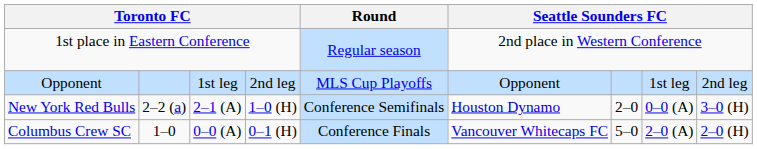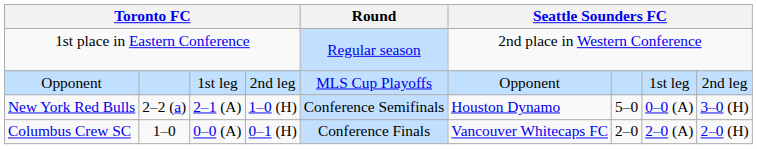 <table class="wikitable" style="text-align:center">
 <tr>
 <th colspan=4><a href='#'>Toronto FC</a></th>
 <th>Round</th>
 <th colspan=4><a href='#'>Seattle Sounders FC</a></th>
 </tr>
 <tr>
 <td colspan=4 valign=top>1st place in <a href='#'>Eastern Conference</a><br><br></td>
 <td style="background:#c1e0ff"><a href='#'>Regular season</a></td>
 <td colspan=4 valign=top>2nd place in <a href='#'>Western Conference</a><br><br></td>
 </tr>
 <tr style="background:#c1e0ff">
 <td>Opponent</td>
 <td></td>
 <td>1st leg</td>
 <td>2nd leg</td>
 <td><a href='#'>MLS Cup Playoffs</a></td>
 <td>Opponent</td>
 <td></td>
 <td>1st leg</td>
 <td>2nd leg</td>
 </tr>
 <tr>
 <td align=left><a href='#'>New York Red Bulls</a></td>
 <td>2–2 (<a href='#'>a</a>)</td>
 <td><a href='#'>2–1</a> (A)</td>
 <td><a href='#'>1–0</a> (H)</td>
 <td style="background:#c1e0ff">Conference Semifinals</td>
 <td align=left><a href='#'>Houston Dynamo</a></td>
-<td>2–0</td>
+<td>5–0</td>
 <td><a href='#'>0–0</a> (A)</td>
 <td><a href='#'>3–0</a> (H)</td>
 </tr>
 <tr>
 <td align=left><a href='#'>Columbus Crew SC</a></td>
 <td>1–0</td>
 <td><a href='#'>0–0</a> (A)</td>
 <td><a href='#'>0–1</a> (H)</td>
 <td style="background:#c1e0ff">Conference Finals</td>
 <td align=left><a href='#'>Vancouver Whitecaps FC</a></td>
-<td>5–0</td>
+<td>2–0</td>
 <td><a href='#'>2–0</a> (A)</td>
 <td><a href='#'>2–0</a> (H)</td>
 </tr>
 </table>
